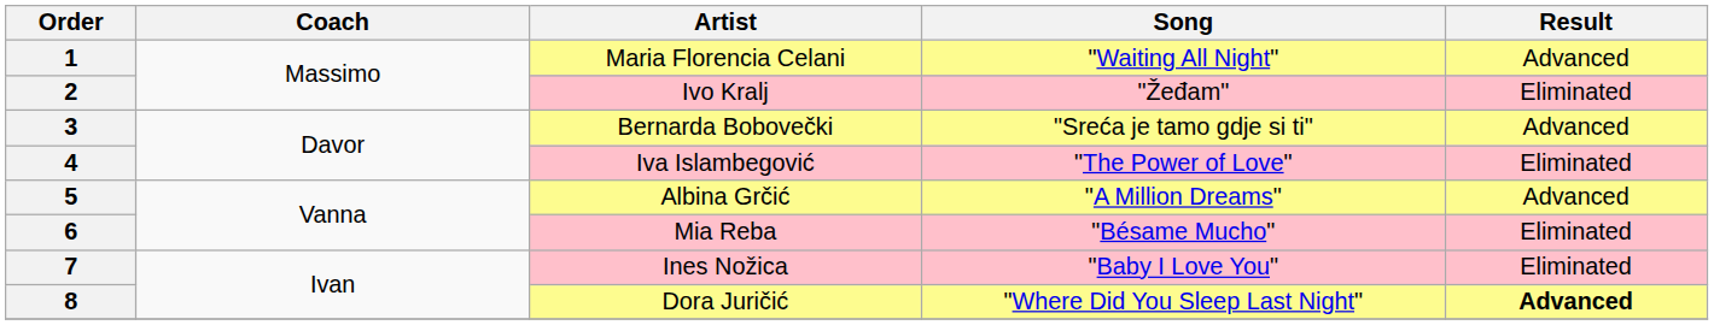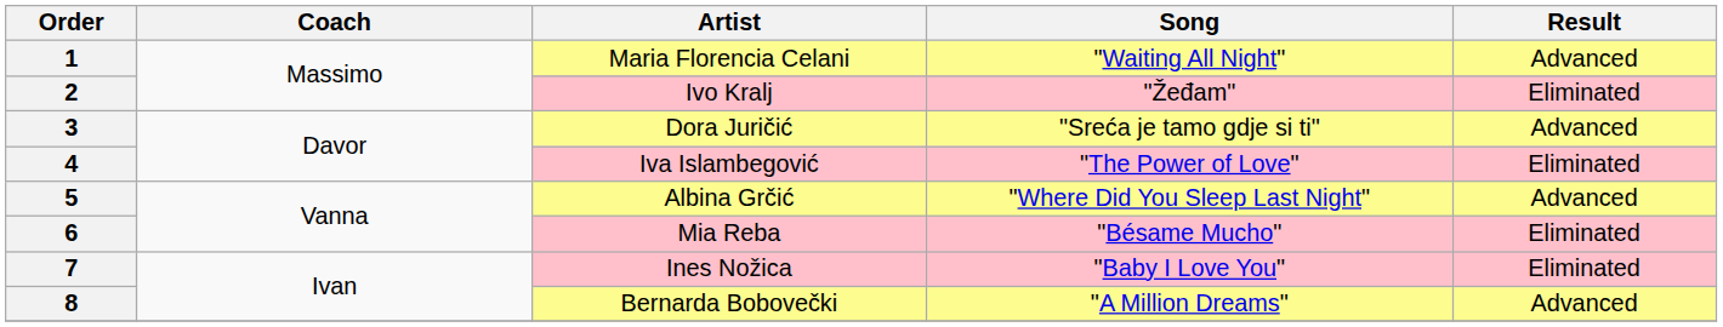 <table class="wikitable" style="text-align:center; line-height:16px; width:90%;">
 <tr>
 <th scope="col" width="05%">Order</th>
 <th scope="col" width="15%">Coach</th>
 <th scope="col" width="15%">Artist</th>
 <th scope="col" width="20%">Song</th>
 <th scope="col" width="10%">Result</th>
 </tr>
 <tr>
 <th>1</th>
 <td rowspan="2">Massimo</td>
 <td style="background:#fdfc8f;">Maria Florencia Celani</td>
 <td style="background:#fdfc8f;">"<a href='#'>Waiting All Night</a>"</td>
 <td style="background:#fdfc8f;">Advanced</td>
 </tr>
 <tr>
 <th>2</th>
 <td style="background:pink;">Ivo Kralj</td>
 <td style="background:pink;">"Žeđam"</td>
 <td style="background:pink;">Eliminated</td>
 </tr>
 <tr>
 <th>3</th>
 <td rowspan="2">Davor</td>
-<td style="background:#fdfc8f;">Bernarda Bobovečki</td>
+<td style="background:#fdfc8f;">Dora Juričić</td>
 <td style="background:#fdfc8f;">"Sreća je tamo gdje si ti"</td>
 <td style="background:#fdfc8f;">Advanced</td>
 </tr>
 <tr>
 <th>4</th>
 <td style="background:pink;">Iva Islambegović</td>
 <td style="background:pink;">"<a href='#'>The Power of Love</a>"</td>
 <td style="background:pink;">Eliminated</td>
 </tr>
 <tr>
 <th>5</th>
 <td rowspan="2">Vanna</td>
 <td style="background:#fdfc8f;">Albina Grčić</td>
-<td style="background:#fdfc8f;">"<a href='#'>A Million Dreams</a>"</td>
+<td style="background:#fdfc8f;">"<a href='#'>Where Did You Sleep Last Night</a>"</td>
 <td style="background:#fdfc8f;">Advanced</td>
 </tr>
 <tr>
 <th>6</th>
 <td style="background:pink;">Mia Reba</td>
 <td style="background:pink;">"<a href='#'>Bésame Mucho</a>"</td>
 <td style="background:pink;">Eliminated</td>
 </tr>
 <tr>
 <th>7</th>
 <td rowspan="2">Ivan</td>
 <td style="background:pink;">Ines Nožica</td>
 <td style="background:pink;">"<a href='#'>Baby I Love You</a>"</td>
 <td style="background:pink;">Eliminated</td>
 </tr>
 <tr>
 <th>8</th>
-<td style="background:#fdfc8f;">Dora Juričić</td>
-<td style="background:#fdfc8f;">"<a href='#'>Where Did You Sleep Last Night</a>"</td>
-<td style="background:#fdfc8f;"><strong>Advanced</strong></td>
+<td style="background:#fdfc8f;">Bernarda Bobovečki</td>
+<td style="background:#fdfc8f;">"<a href='#'>A Million Dreams</a>"</td>
+<td style="background:#fdfc8f;">Advanced</td>
 </tr>
 <tr>
 </tr>
 </table>
